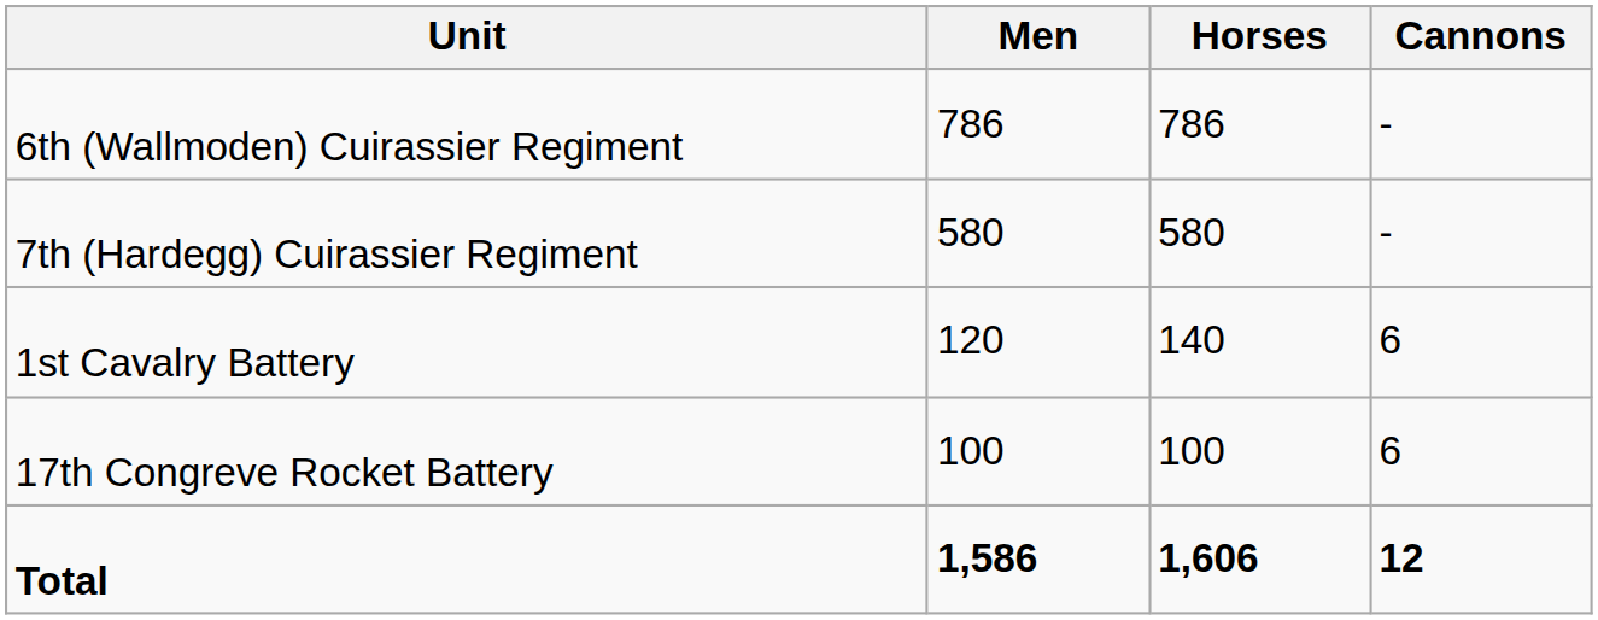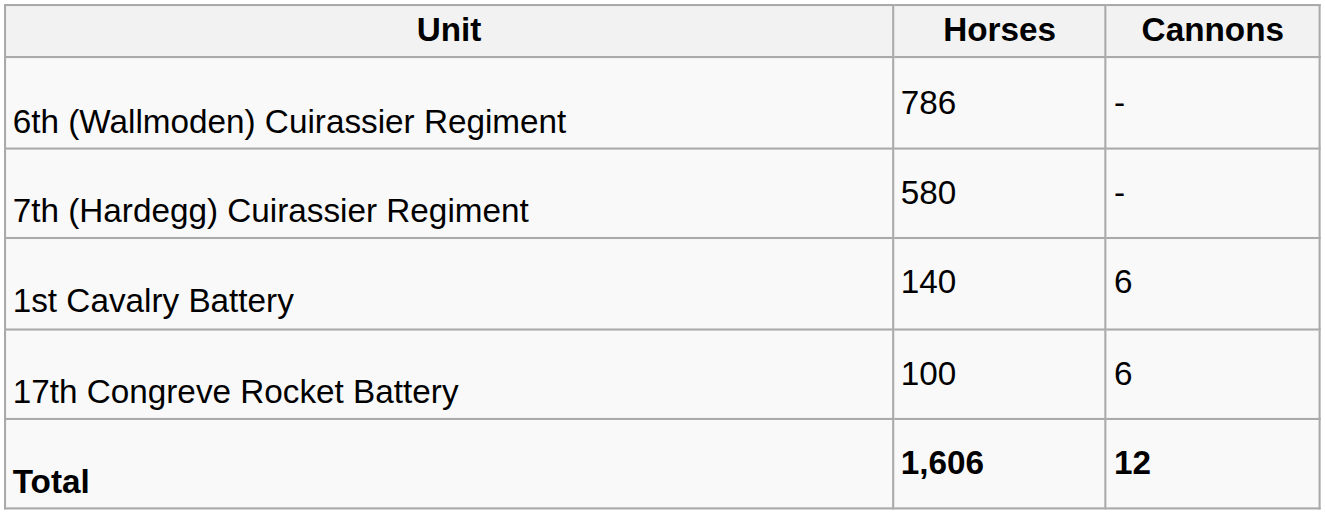 <table class="wikitable">
 <tr>
 <th width=50%>Unit</th>
-<th width=12%>Men</th>
 <th width=12%>Horses</th>
 <th width=12%>Cannons</th>
 </tr>
 <tr>
 <td><br>6th (Wallmoden) Cuirassier Regiment</td>
 <td>786</td>
-<td>786</td>
 <td>-</td>
 </tr>
 <tr>
 <td><br>7th (Hardegg) Cuirassier Regiment</td>
 <td>580</td>
-<td>580</td>
 <td>-</td>
 </tr>
 <tr>
 <td><br>1st Cavalry Battery</td>
-<td>120</td>
 <td>140</td>
 <td>6</td>
 </tr>
 <tr>
 <td><br>17th Congreve Rocket Battery</td>
 <td>100</td>
-<td>100</td>
 <td>6</td>
 </tr>
 <tr>
 <td><br><strong>Total</strong></td>
-<td><strong>1,586</strong></td>
 <td><strong>1,606</strong></td>
 <td><strong>12</strong></td>
 </tr>
 </table>
